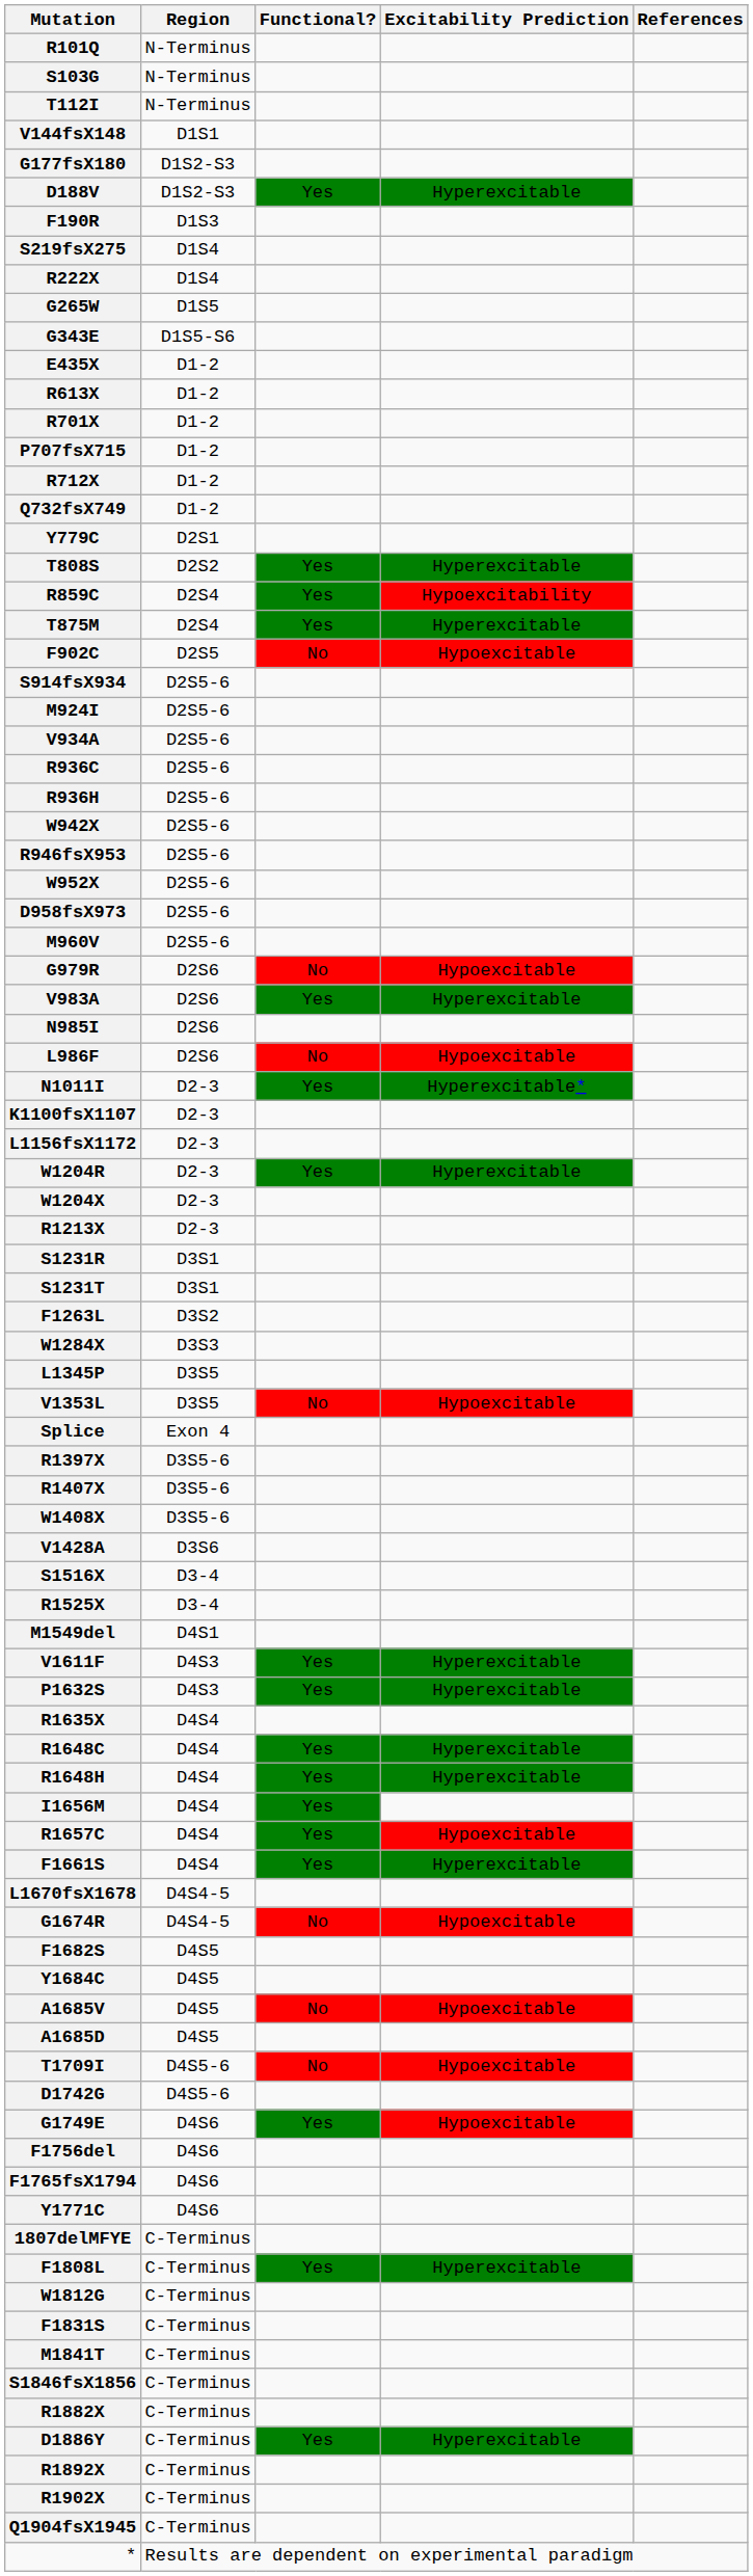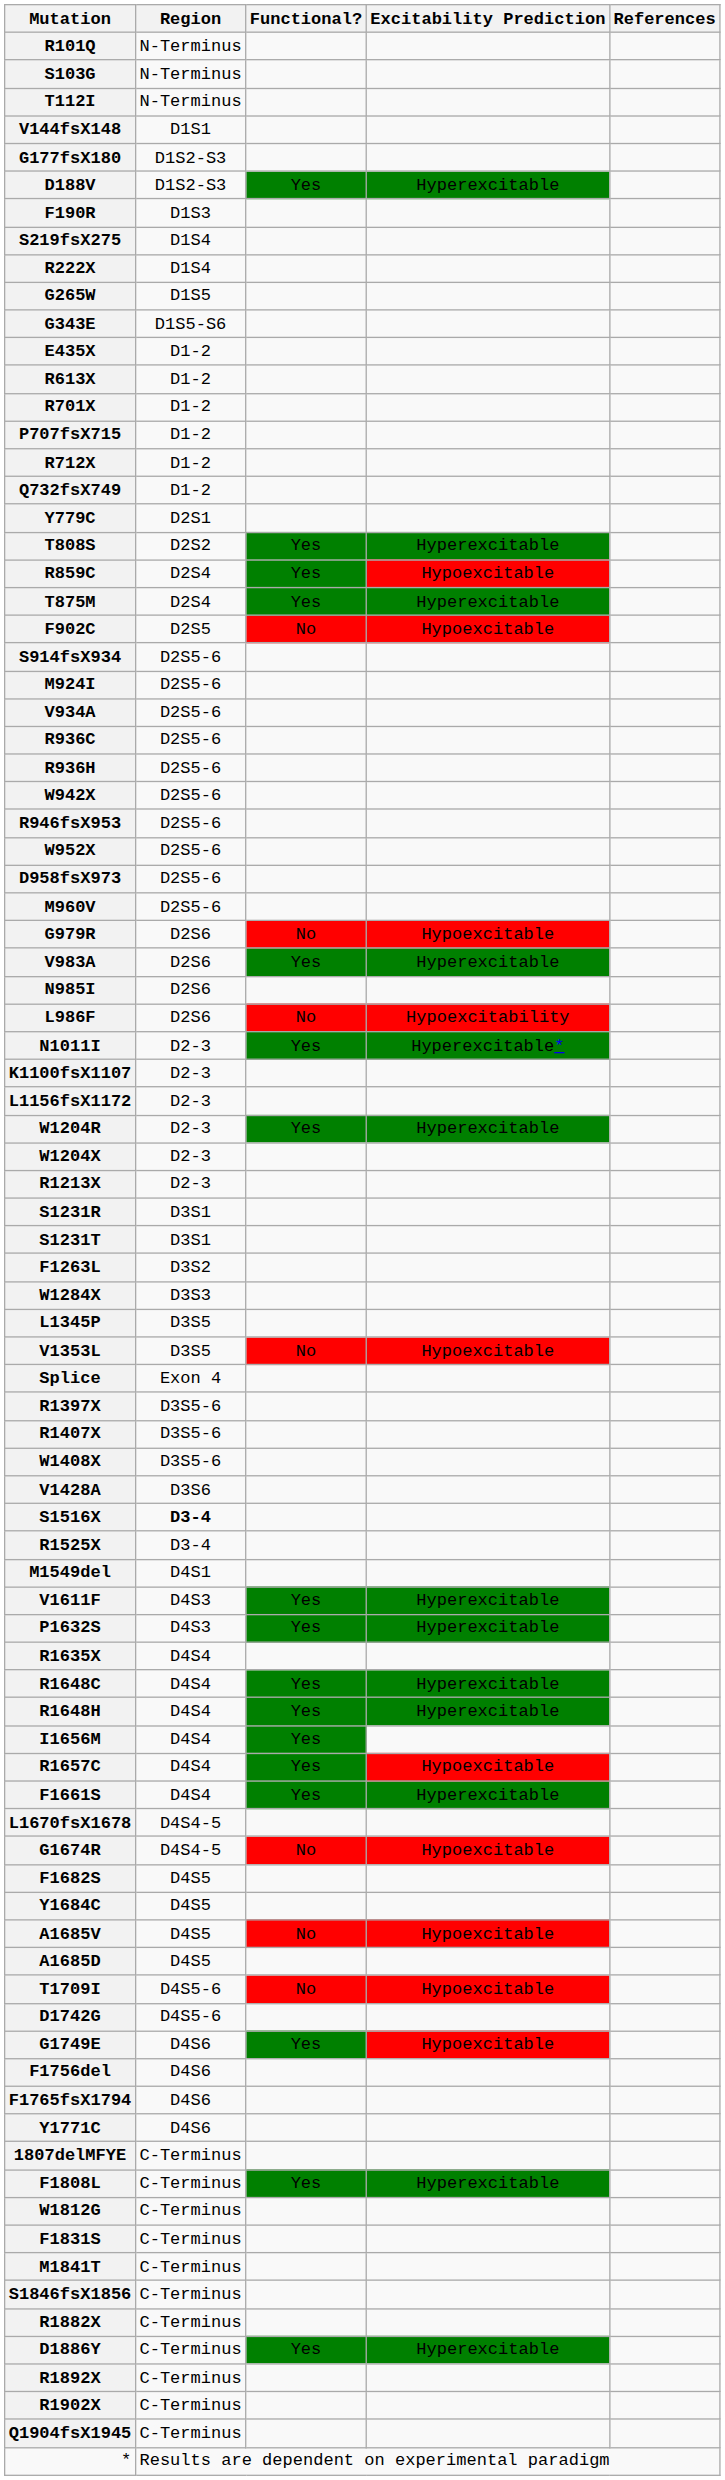 <table class="wikitable" style="text-align:center">
 <tr valign="bottom">
 <th>Mutation</th>
 <th>Region</th>
 <th>Functional?</th>
 <th>Excitability Prediction</th>
 <th>References</th>
 </tr>
 <tr>
 <th>R101Q</th>
 <td>N-Terminus</td>
 <td></td>
 <td></td>
 <td></td>
 </tr>
 <tr>
 <th>S103G</th>
 <td>N-Terminus</td>
 <td></td>
 <td></td>
 <td></td>
 </tr>
 <tr>
 <th>T112I</th>
 <td>N-Terminus</td>
 <td></td>
 <td></td>
 <td></td>
 </tr>
 <tr>
 <th>V144fsX148</th>
 <td>D1S1</td>
 <td></td>
 <td></td>
 <td></td>
 </tr>
 <tr>
 <th>G177fsX180</th>
 <td>D1S2-S3</td>
 <td></td>
 <td></td>
 <td></td>
 </tr>
 <tr>
 <th>D188V</th>
 <td>D1S2-S3</td>
 <td style="background:green;">Yes</td>
 <td style="background:green;">Hyperexcitable</td>
 <td></td>
 </tr>
 <tr>
 <th>F190R</th>
 <td>D1S3</td>
 <td></td>
 <td></td>
 <td></td>
 </tr>
 <tr>
 <th>S219fsX275</th>
 <td>D1S4</td>
 <td></td>
 <td></td>
 <td></td>
 </tr>
 <tr>
 <th>R222X</th>
 <td>D1S4</td>
 <td></td>
 <td></td>
 <td></td>
 </tr>
 <tr>
 <th>G265W</th>
 <td>D1S5</td>
 <td></td>
 <td></td>
 <td></td>
 </tr>
 <tr>
 <th>G343E</th>
 <td>D1S5-S6</td>
 <td></td>
 <td></td>
 <td></td>
 </tr>
 <tr>
 <th>E435X</th>
 <td>D1-2</td>
 <td></td>
 <td></td>
 <td></td>
 </tr>
 <tr>
 <th>R613X</th>
 <td>D1-2</td>
 <td></td>
 <td></td>
 <td></td>
 </tr>
 <tr>
 <th>R701X</th>
 <td>D1-2</td>
 <td></td>
 <td></td>
 <td></td>
 </tr>
 <tr>
 <th>P707fsX715</th>
 <td>D1-2</td>
 <td></td>
 <td></td>
 <td></td>
 </tr>
 <tr>
 <th>R712X</th>
 <td>D1-2</td>
 <td></td>
 <td></td>
 <td></td>
 </tr>
 <tr>
 <th>Q732fsX749</th>
 <td>D1-2</td>
 <td></td>
 <td></td>
 <td></td>
 </tr>
 <tr>
 <th>Y779C</th>
 <td>D2S1</td>
 <td></td>
 <td></td>
 <td></td>
 </tr>
 <tr>
 <th>T808S</th>
 <td>D2S2</td>
 <td style="background:green;">Yes</td>
 <td style="background:green;">Hyperexcitable</td>
 <td></td>
 </tr>
 <tr>
 <th>R859C</th>
 <td>D2S4</td>
 <td style="background:green;">Yes</td>
-<td style="background:red;">Hypoexcitability</td>
+<td style="background:red;">Hypoexcitable</td>
 <td></td>
 </tr>
 <tr>
 <th>T875M</th>
 <td>D2S4</td>
 <td style="background:green;">Yes</td>
 <td style="background:green;">Hyperexcitable</td>
 <td></td>
 </tr>
 <tr>
 <th>F902C</th>
 <td>D2S5</td>
 <td style="background:red;">No</td>
 <td style="background:red;">Hypoexcitable</td>
 <td></td>
 </tr>
 <tr>
 <th>S914fsX934</th>
 <td>D2S5-6</td>
 <td></td>
 <td></td>
 <td></td>
 </tr>
 <tr>
 <th>M924I</th>
 <td>D2S5-6</td>
 <td></td>
 <td></td>
 <td></td>
 </tr>
 <tr>
 <th>V934A</th>
 <td>D2S5-6</td>
 <td></td>
 <td></td>
 <td></td>
 </tr>
 <tr>
 <th>R936C</th>
 <td>D2S5-6</td>
 <td></td>
 <td></td>
 <td></td>
 </tr>
 <tr>
 <th>R936H</th>
 <td>D2S5-6</td>
 <td></td>
 <td></td>
 <td></td>
 </tr>
 <tr>
 <th>W942X</th>
 <td>D2S5-6</td>
 <td></td>
 <td></td>
 <td></td>
 </tr>
 <tr>
 <th>R946fsX953</th>
 <td>D2S5-6</td>
 <td></td>
 <td></td>
 <td></td>
 </tr>
 <tr>
 <th>W952X</th>
 <td>D2S5-6</td>
 <td></td>
 <td></td>
 <td></td>
 </tr>
 <tr>
 <th>D958fsX973</th>
 <td>D2S5-6</td>
 <td></td>
 <td></td>
 <td></td>
 </tr>
 <tr>
 <th>M960V</th>
 <td>D2S5-6</td>
 <td></td>
 <td></td>
 <td></td>
 </tr>
 <tr>
 <th>G979R</th>
 <td>D2S6</td>
 <td style="background:red;">No</td>
 <td style="background:red;">Hypoexcitable</td>
 <td></td>
 </tr>
 <tr>
 <th>V983A</th>
 <td>D2S6</td>
 <td style="background:green;">Yes</td>
 <td style="background:green;">Hyperexcitable</td>
 <td></td>
 </tr>
 <tr>
 <th>N985I</th>
 <td>D2S6</td>
 <td></td>
 <td></td>
 <td></td>
 </tr>
 <tr>
 <th>L986F</th>
 <td>D2S6</td>
 <td style="background:red;">No</td>
-<td style="background:red;">Hypoexcitable</td>
+<td style="background:red;">Hypoexcitability</td>
 <td></td>
 </tr>
 <tr>
 <th>N1011I</th>
 <td>D2-3</td>
 <td style="background:green;">Yes</td>
 <td style="background:green;">Hyperexcitable<a href='#'>*</a></td>
 <td></td>
 </tr>
 <tr>
 <th>K1100fsX1107</th>
 <td>D2-3</td>
 <td></td>
 <td></td>
 <td></td>
 </tr>
 <tr>
 <th>L1156fsX1172</th>
 <td>D2-3</td>
 <td></td>
 <td></td>
 <td></td>
 </tr>
 <tr>
 <th>W1204R</th>
 <td>D2-3</td>
 <td style="background:green;">Yes</td>
 <td style="background:green;">Hyperexcitable</td>
 <td></td>
 </tr>
 <tr>
 <th>W1204X</th>
 <td>D2-3</td>
 <td></td>
 <td></td>
 <td></td>
 </tr>
 <tr>
 <th>R1213X</th>
 <td>D2-3</td>
 <td></td>
 <td></td>
 <td></td>
 </tr>
 <tr>
 <th>S1231R</th>
 <td>D3S1</td>
 <td></td>
 <td></td>
 <td></td>
 </tr>
 <tr>
 <th>S1231T</th>
 <td>D3S1</td>
 <td></td>
 <td></td>
 <td></td>
 </tr>
 <tr>
 <th>F1263L</th>
 <td>D3S2</td>
 <td></td>
 <td></td>
 <td></td>
 </tr>
 <tr>
 <th>W1284X</th>
 <td>D3S3</td>
 <td></td>
 <td></td>
 <td></td>
 </tr>
 <tr>
 <th>L1345P</th>
 <td>D3S5</td>
 <td></td>
 <td></td>
 <td></td>
 </tr>
 <tr>
 <th>V1353L</th>
 <td>D3S5</td>
 <td style="background:red;">No</td>
 <td style="background:red;">Hypoexcitable</td>
 <td></td>
 </tr>
 <tr>
 <th>Splice</th>
 <td>Exon 4</td>
 <td></td>
 <td></td>
 <td></td>
 </tr>
 <tr>
 <th>R1397X</th>
 <td>D3S5-6</td>
 <td></td>
 <td></td>
 <td></td>
 </tr>
 <tr>
 <th>R1407X</th>
 <td>D3S5-6</td>
 <td></td>
 <td></td>
 <td></td>
 </tr>
 <tr>
 <th>W1408X</th>
 <td>D3S5-6</td>
 <td></td>
 <td></td>
 <td></td>
 </tr>
 <tr>
 <th>V1428A</th>
 <td>D3S6</td>
 <td></td>
 <td></td>
 <td></td>
 </tr>
 <tr>
 <th>S1516X</th>
-<td>D3-4</td>
+<td><strong>D3-4</strong></td>
 <td></td>
 <td></td>
 <td></td>
 </tr>
 <tr>
 <th>R1525X</th>
 <td>D3-4</td>
 <td></td>
 <td></td>
 <td></td>
 </tr>
 <tr>
 <th>M1549del</th>
 <td>D4S1</td>
 <td></td>
 <td></td>
 <td></td>
 </tr>
 <tr>
 <th>V1611F</th>
 <td>D4S3</td>
 <td style="background:green;">Yes</td>
 <td style="background:green;">Hyperexcitable</td>
 <td></td>
 </tr>
 <tr>
 <th>P1632S</th>
 <td>D4S3</td>
 <td style="background:green;">Yes</td>
 <td style="background:green;">Hyperexcitable</td>
 <td></td>
 </tr>
 <tr>
 <th>R1635X</th>
 <td>D4S4</td>
 <td></td>
 <td></td>
 <td></td>
 </tr>
 <tr>
 <th>R1648C</th>
 <td>D4S4</td>
 <td style="background:green;">Yes</td>
 <td style="background:green;">Hyperexcitable</td>
 <td></td>
 </tr>
 <tr>
 <th>R1648H</th>
 <td>D4S4</td>
 <td style="background:green;">Yes</td>
 <td style="background:green;">Hyperexcitable</td>
 <td></td>
 </tr>
 <tr>
 <th>I1656M</th>
 <td>D4S4</td>
 <td style="background:green;">Yes</td>
 <td></td>
 <td></td>
 </tr>
 <tr>
 <th>R1657C</th>
 <td>D4S4</td>
 <td style="background:green;">Yes</td>
 <td style="background:red;">Hypoexcitable</td>
 <td></td>
 </tr>
 <tr>
 <th>F1661S</th>
 <td>D4S4</td>
 <td style="background:green;">Yes</td>
 <td style="background:green;">Hyperexcitable</td>
 <td></td>
 </tr>
 <tr>
 <th>L1670fsX1678</th>
 <td>D4S4-5</td>
 <td></td>
 <td></td>
 <td></td>
 </tr>
 <tr>
 <th>G1674R</th>
 <td>D4S4-5</td>
 <td style="background:red;">No</td>
 <td style="background:red;">Hypoexcitable</td>
 <td></td>
 </tr>
 <tr>
 <th>F1682S</th>
 <td>D4S5</td>
 <td></td>
 <td></td>
 <td></td>
 </tr>
 <tr>
 <th>Y1684C</th>
 <td>D4S5</td>
 <td></td>
 <td></td>
 <td></td>
 </tr>
 <tr>
 <th>A1685V</th>
 <td>D4S5</td>
 <td style="background:red;">No</td>
 <td style="background:red;">Hypoexcitable</td>
 <td></td>
 </tr>
 <tr>
 <th>A1685D</th>
 <td>D4S5</td>
 <td></td>
 <td></td>
 <td></td>
 </tr>
 <tr>
 <th>T1709I</th>
 <td>D4S5-6</td>
 <td style="background:red;">No</td>
 <td style="background:red;">Hypoexcitable</td>
 <td></td>
 </tr>
 <tr>
 <th>D1742G</th>
 <td>D4S5-6</td>
 <td></td>
 <td></td>
 <td></td>
 </tr>
 <tr>
 <th>G1749E</th>
 <td>D4S6</td>
 <td style="background:green;">Yes</td>
 <td style="background:red;">Hypoexcitable</td>
 <td></td>
 </tr>
 <tr>
 <th>F1756del</th>
 <td>D4S6</td>
 <td></td>
 <td></td>
 <td></td>
 </tr>
 <tr>
 <th>F1765fsX1794</th>
 <td>D4S6</td>
 <td></td>
 <td></td>
 <td></td>
 </tr>
 <tr>
 <th>Y1771C</th>
 <td>D4S6</td>
 <td></td>
 <td></td>
 <td></td>
 </tr>
 <tr>
 <th>1807delMFYE</th>
 <td>C-Terminus</td>
 <td></td>
 <td></td>
 <td></td>
 </tr>
 <tr>
 <th>F1808L</th>
 <td>C-Terminus</td>
 <td style="background:green;">Yes</td>
 <td style="background:green;">Hyperexcitable</td>
 <td></td>
 </tr>
 <tr>
 <th>W1812G</th>
 <td>C-Terminus</td>
 <td></td>
 <td></td>
 <td></td>
 </tr>
 <tr>
 <th>F1831S</th>
 <td>C-Terminus</td>
 <td></td>
 <td></td>
 <td></td>
 </tr>
 <tr>
 <th>M1841T</th>
 <td>C-Terminus</td>
 <td></td>
 <td></td>
 <td></td>
 </tr>
 <tr>
 <th>S1846fsX1856</th>
 <td>C-Terminus</td>
 <td></td>
 <td></td>
 <td></td>
 </tr>
 <tr>
 <th>R1882X</th>
 <td>C-Terminus</td>
 <td></td>
 <td></td>
 <td></td>
 </tr>
 <tr>
 <th>D1886Y</th>
 <td>C-Terminus</td>
 <td style="background:green;">Yes</td>
 <td style="background:green;">Hyperexcitable</td>
 <td></td>
 </tr>
 <tr>
 <th>R1892X</th>
 <td>C-Terminus</td>
 <td></td>
 <td></td>
 <td></td>
 </tr>
 <tr>
 <th>R1902X</th>
 <td>C-Terminus</td>
 <td></td>
 <td></td>
 <td></td>
 </tr>
 <tr>
 <th>Q1904fsX1945</th>
 <td>C-Terminus</td>
 <td></td>
 <td></td>
 <td></td>
 </tr>
 <tr>
 <td align="right"><div>*</div></td>
 <td align="left" colspan="4">Results are dependent on experimental paradigm</td>
 </tr>
 </table>
